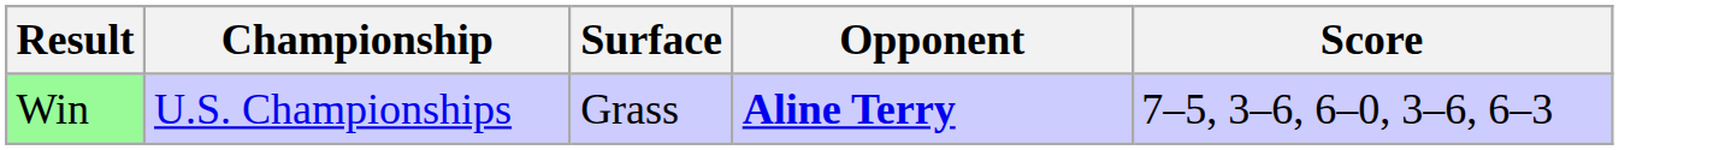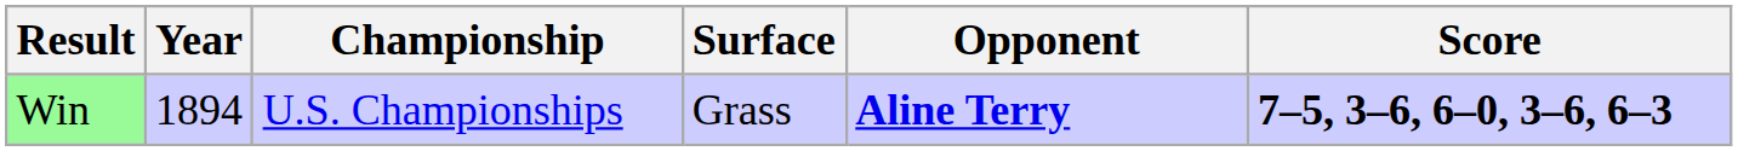 <table class="sortable wikitable">
 <tr>
 <th>Result</th>
+<th style="width:30px">Year</th>
 <th style="width:150px">Championship</th>
 <th style="width:50px">Surface</th>
 <th style="width:140px">Opponent</th>
 <th style="width:170px" class="unsortable">Score</th>
 </tr>
 <tr style="background:#ccf;">
 <td style="background:#98fb98;">Win</td>
+<td>1894</td>
 <td><a href='#'>U.S. Championships</a></td>
 <td>Grass</td>
 <td><strong> <a href='#'>Aline Terry</a></strong></td>
-<td>7–5, 3–6, 6–0, 3–6, 6–3</td>
+<td><strong>7–5, 3–6, 6–0, 3–6, 6–3</strong></td>
 </tr>
 </table>
